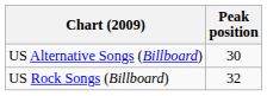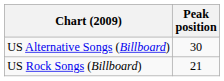 <table class="wikitable sortable">
 <tr>
 <th>Chart (2009)</th>
 <th>Peak<br> position</th>
 </tr>
 <tr>
 <td>US <a href='#'>Alternative Songs</a> (<em><a href='#'>Billboard</a></em>)</td>
 <td style="text-align:center;">30</td>
 </tr>
 <tr>
 <td>US <a href='#'>Rock Songs</a> (<em>Billboard</em>)</td>
-<td style="text-align:center;">32</td>
+<td style="text-align:center;">21</td>
 </tr>
 </table>
